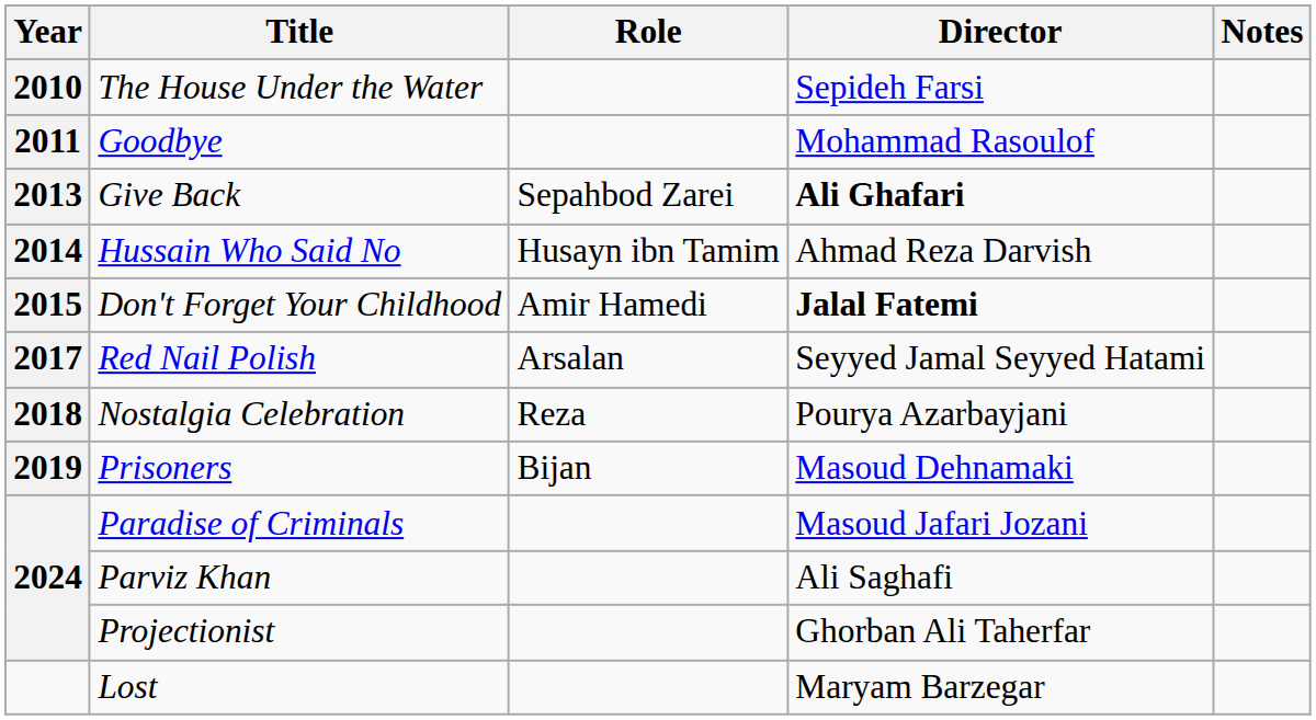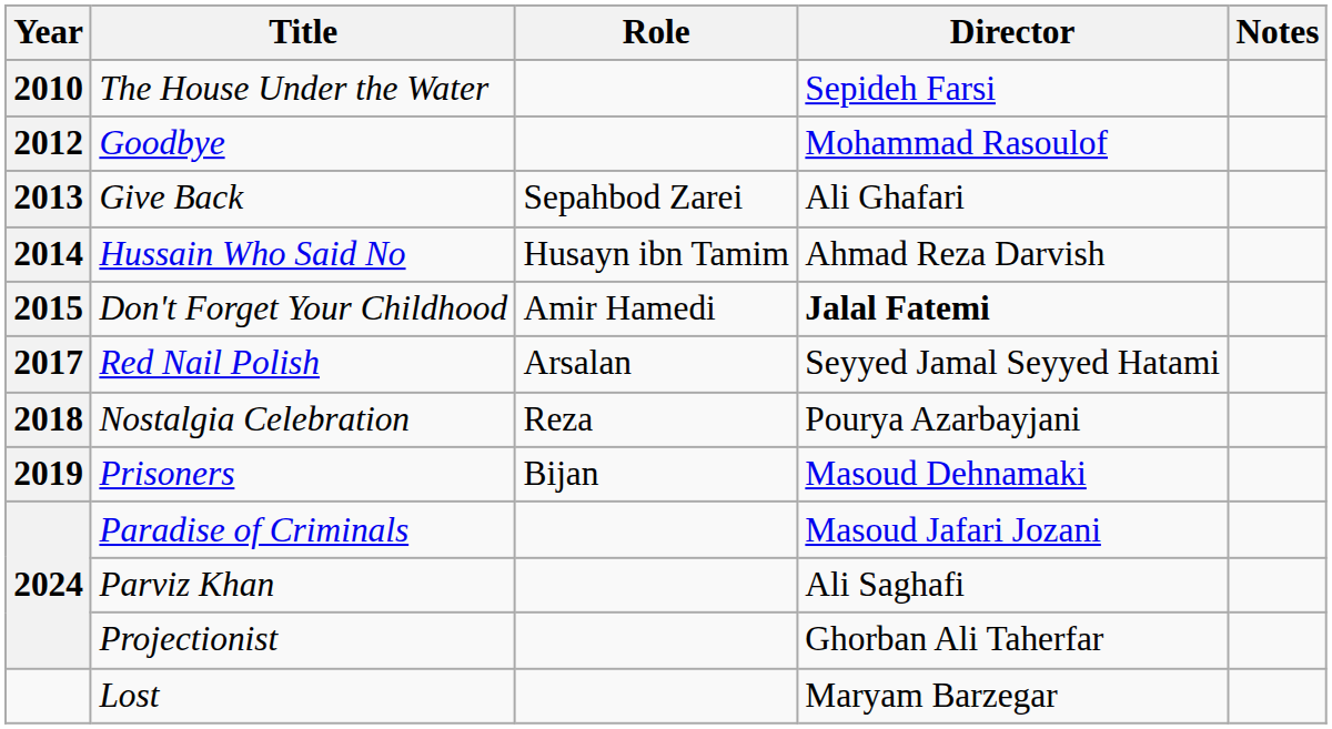 <table class="wikitable plainrowheaders sortable"  style=font-size:100%>
 <tr>
 <th scope="col">Year</th>
 <th scope="col">Title</th>
 <th scope="col">Role</th>
 <th scope="col">Director</th>
 <th scope="col" class="unsortable">Notes</th>
 </tr>
 <tr>
 <th scope=row>2010</th>
 <td><em>The House Under the Water</em></td>
 <td></td>
 <td><a href='#'>Sepideh Farsi</a></td>
 <td></td>
 </tr>
 <tr>
-<th scope=row>2011</th>
+<th scope=row>2012</th>
 <td><em><a href='#'>Goodbye</a></em></td>
 <td></td>
 <td><a href='#'>Mohammad Rasoulof</a></td>
 <td></td>
 </tr>
 <tr>
 <th scope=row>2013</th>
 <td><em>Give Back</em></td>
 <td>Sepahbod Zarei</td>
-<td><strong>Ali Ghafari</strong></td>
+<td>Ali Ghafari</td>
 <td></td>
 </tr>
 <tr>
 <th scope=row>2014</th>
 <td><em><a href='#'>Hussain Who Said No</a></em></td>
 <td>Husayn ibn Tamim</td>
 <td>Ahmad Reza Darvish</td>
 <td></td>
 </tr>
 <tr>
 <th scope=row>2015</th>
 <td><em>Don't Forget Your Childhood</em></td>
 <td>Amir Hamedi</td>
 <td><strong>Jalal Fatemi</strong></td>
 <td></td>
 </tr>
 <tr>
 <th scope=row>2017</th>
 <td><em><a href='#'>Red Nail Polish</a></em></td>
 <td>Arsalan</td>
 <td>Seyyed Jamal Seyyed Hatami</td>
 <td></td>
 </tr>
 <tr>
 <th scope=row>2018</th>
 <td><em>Nostalgia Celebration</em></td>
 <td>Reza</td>
 <td>Pourya Azarbayjani</td>
 <td></td>
 </tr>
 <tr>
 <th scope=row>2019</th>
 <td><em><a href='#'>Prisoners</a></em></td>
 <td>Bijan</td>
 <td><a href='#'>Masoud Dehnamaki</a></td>
 <td></td>
 </tr>
 <tr>
 <th scope=row rowspan="3">2024</th>
 <td><em><a href='#'>Paradise of Criminals</a></em></td>
 <td></td>
 <td><a href='#'>Masoud Jafari Jozani</a></td>
 <td></td>
 </tr>
 <tr>
 <td><em>Parviz Khan</em></td>
 <td></td>
 <td>Ali Saghafi</td>
 <td></td>
 </tr>
 <tr>
 <td><em>Projectionist</em></td>
 <td></td>
 <td>Ghorban Ali Taherfar</td>
 <td></td>
 </tr>
 <tr>
 <td></td>
 <td><em>Lost</em></td>
 <td></td>
 <td>Maryam Barzegar</td>
 <td></td>
 </tr>
 </table>
